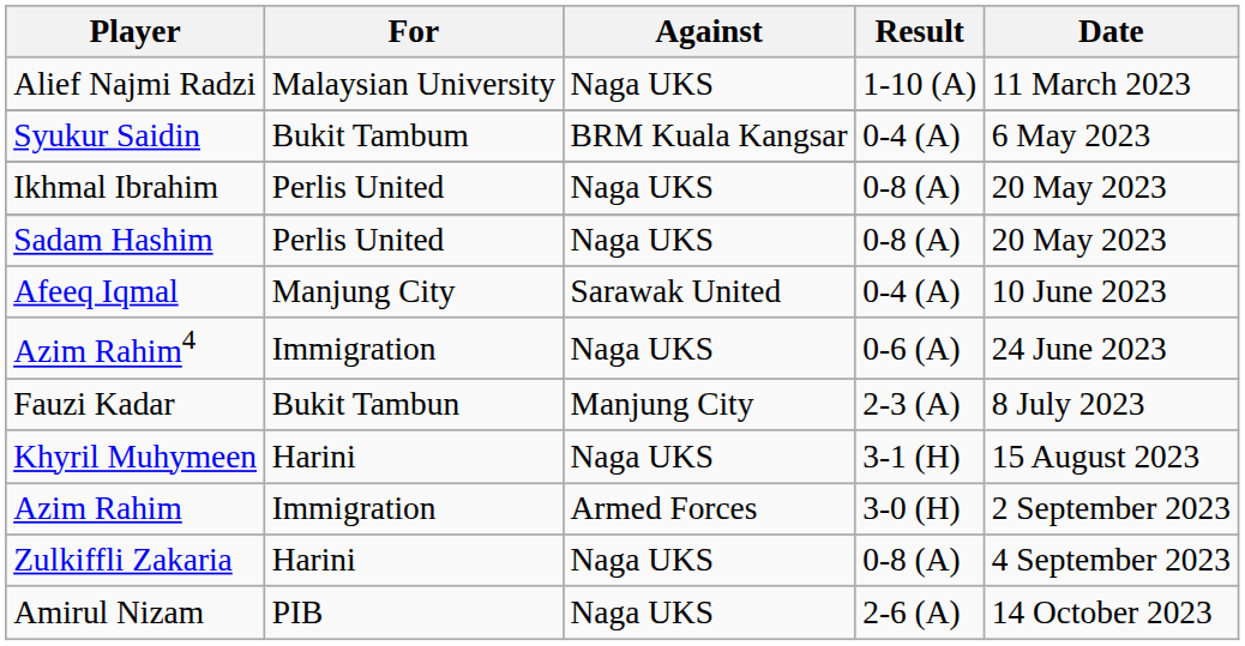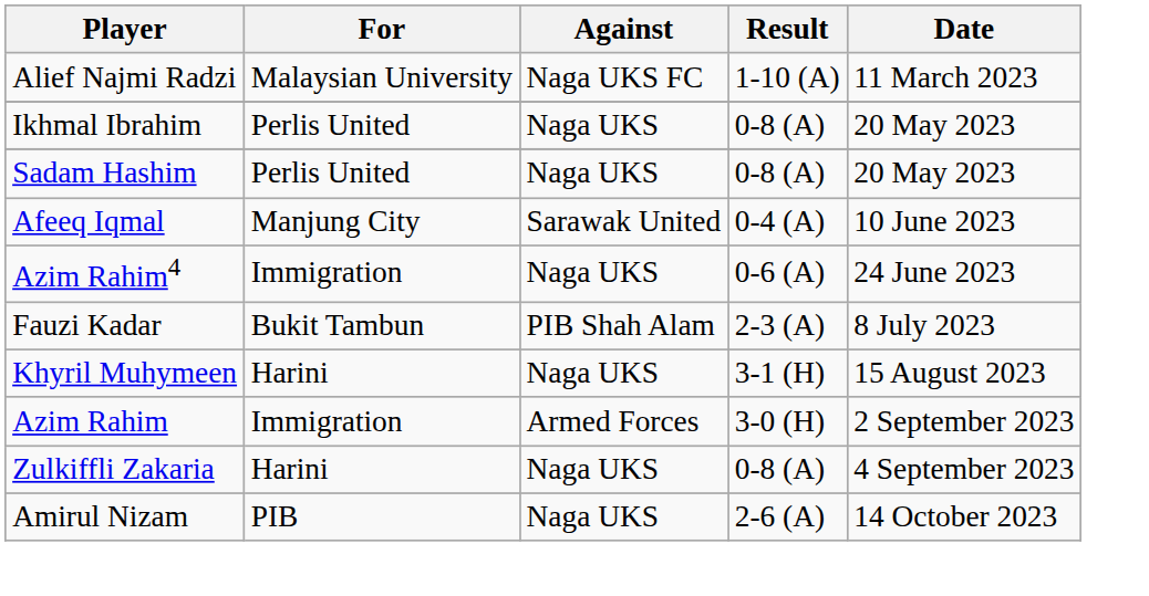 <table class="wikitable">
 <tr>
 <th>Player</th>
 <th>For</th>
 <th>Against</th>
 <th style="text-align:center">Result</th>
 <th>Date</th>
 </tr>
 <tr>
 <td> Alief Najmi Radzi</td>
 <td>Malaysian University</td>
-<td>Naga UKS</td>
+<td>Naga UKS FC</td>
 <td>1-10 (A)</td>
 <td>11 March 2023</td>
 </tr>
 <tr>
-</tr>
-<tr>
-<td> <a href='#'>Syukur Saidin</a></td>
-<td>Bukit Tambum</td>
-<td>BRM Kuala Kangsar</td>
-<td>0-4 (A)</td>
-<td>6 May 2023</td>
 </tr>
 <tr>
 </tr>
 <tr>
 <td> Ikhmal Ibrahim</td>
 <td>Perlis United</td>
 <td>Naga UKS</td>
 <td>0-8 (A)</td>
 <td>20 May 2023</td>
 </tr>
 <tr>
 </tr>
 <tr>
 <td> <a href='#'>Sadam Hashim</a></td>
 <td>Perlis United</td>
 <td>Naga UKS</td>
 <td>0-8 (A)</td>
 <td>20 May 2023</td>
 </tr>
 <tr>
 <td> <a href='#'>Afeeq Iqmal</a></td>
 <td>Manjung City</td>
 <td>Sarawak United</td>
 <td>0-4 (A)</td>
 <td>10 June 2023</td>
 </tr>
 <tr>
 <td> <a href='#'>Azim Rahim</a><sup>4</sup></td>
 <td>Immigration</td>
 <td>Naga UKS</td>
 <td>0-6 (A)</td>
 <td>24 June 2023</td>
 </tr>
 <tr>
 <td> Fauzi Kadar</td>
 <td>Bukit Tambun</td>
-<td>Manjung City</td>
+<td>PIB Shah Alam</td>
 <td>2-3 (A)</td>
 <td>8 July 2023</td>
 </tr>
 <tr>
 <td> <a href='#'>Khyril Muhymeen</a></td>
 <td>Harini</td>
 <td>Naga UKS</td>
 <td>3-1 (H)</td>
 <td>15 August 2023</td>
 </tr>
 <tr>
 <td> <a href='#'>Azim Rahim</a></td>
 <td>Immigration</td>
 <td>Armed Forces</td>
 <td>3-0 (H)</td>
 <td>2 September 2023</td>
 </tr>
 <tr>
 <td> <a href='#'>Zulkiffli Zakaria</a></td>
 <td>Harini</td>
 <td>Naga UKS</td>
 <td>0-8 (A)</td>
 <td>4 September 2023</td>
 </tr>
 <tr>
 <td> Amirul Nizam</td>
 <td>PIB</td>
 <td>Naga UKS</td>
 <td>2-6 (A)</td>
 <td>14 October 2023</td>
 </tr>
 </table>
